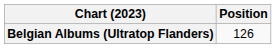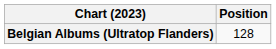 <table class="wikitable plainrowheaders" style="text-align:center">
 <tr>
 <th scope="col">Chart (2023)</th>
 <th scope="col">Position</th>
 </tr>
 <tr>
 <th scope="row">Belgian Albums (Ultratop Flanders)</th>
-<td>126</td>
+<td>128</td>
 </tr>
 </table>
